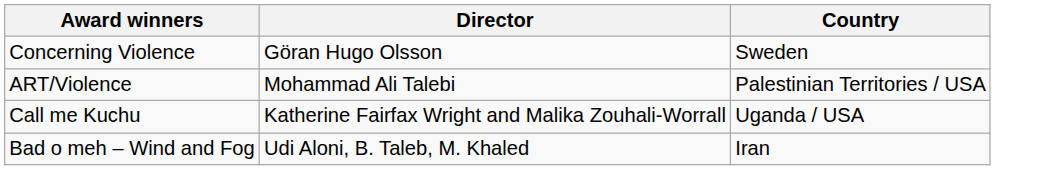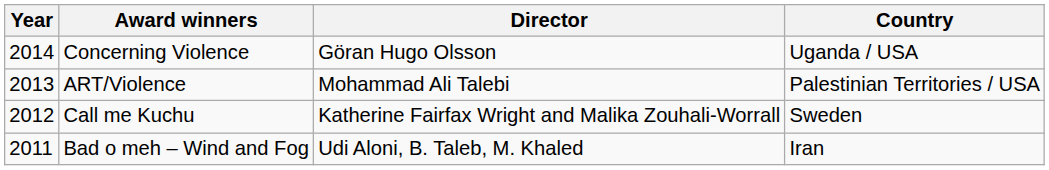 <table class="wikitable">
 <tr>
+<th>Year</th>
 <th>Award winners</th>
 <th>Director</th>
 <th>Country</th>
 </tr>
 <tr>
+<td>2014</td>
 <td>Concerning Violence</td>
 <td>Göran Hugo Olsson</td>
-<td>Sweden</td>
+<td>Uganda / USA</td>
 </tr>
 <tr>
+<td>2013</td>
 <td>ART/Violence</td>
 <td>Mohammad Ali Talebi</td>
 <td>Palestinian Territories / USA</td>
 </tr>
 <tr>
+<td>2012</td>
 <td>Call me Kuchu</td>
 <td>Katherine Fairfax Wright and Malika Zouhali-Worrall</td>
-<td>Uganda / USA</td>
+<td>Sweden</td>
 </tr>
 <tr>
+<td>2011</td>
 <td>Bad o meh – Wind and Fog</td>
 <td>Udi Aloni, B. Taleb, M. Khaled</td>
 <td>Iran</td>
 </tr>
 </table>
